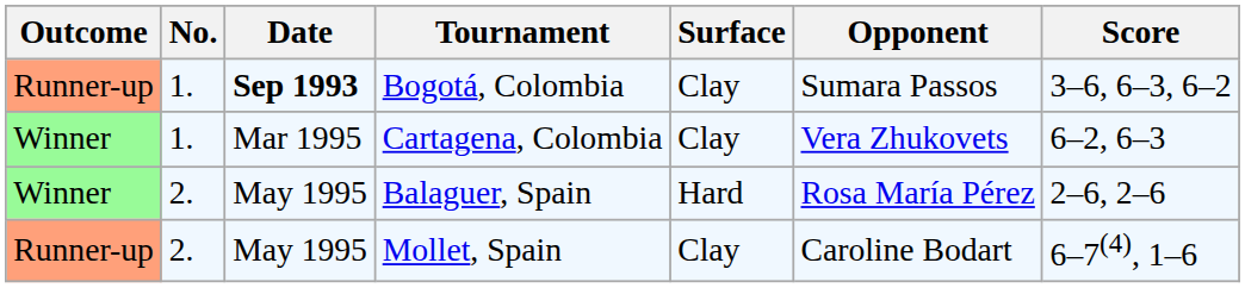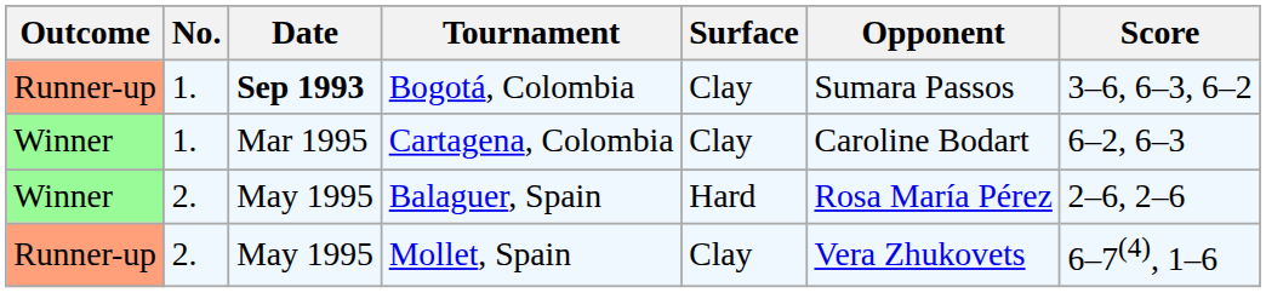 <table class="sortable wikitable" style=font-size:97%>
 <tr>
 <th>Outcome</th>
 <th>No.</th>
 <th>Date</th>
 <th>Tournament</th>
 <th>Surface</th>
 <th>Opponent</th>
 <th>Score</th>
 </tr>
 <tr style="background:#f0f8ff;">
 <td style="background:#ffa07a;">Runner-up</td>
 <td>1.</td>
 <td><strong>Sep 1993</strong></td>
 <td><a href='#'>Bogotá</a>, Colombia</td>
 <td>Clay</td>
 <td> Sumara Passos</td>
 <td>3–6, 6–3, 6–2</td>
 </tr>
 <tr style="background:#f0f8ff;">
 <td style="background:#98fb98;">Winner</td>
 <td>1.</td>
 <td>Mar 1995</td>
 <td><a href='#'>Cartagena</a>, Colombia</td>
 <td>Clay</td>
-<td> <a href='#'>Vera Zhukovets</a></td>
+<td> Caroline Bodart</td>
 <td>6–2, 6–3</td>
 </tr>
 <tr style="background:#f0f8ff;">
 <td style="background:#98fb98;">Winner</td>
 <td>2.</td>
 <td>May 1995</td>
 <td><a href='#'>Balaguer</a>, Spain</td>
 <td>Hard</td>
 <td> <a href='#'>Rosa María Pérez</a></td>
 <td>2–6, 2–6</td>
 </tr>
 <tr style="background:#f0f8ff;">
 <td style="background:#ffa07a;">Runner-up</td>
 <td>2.</td>
 <td>May 1995</td>
 <td><a href='#'>Mollet</a>, Spain</td>
 <td>Clay</td>
-<td> Caroline Bodart</td>
+<td> <a href='#'>Vera Zhukovets</a></td>
 <td>6–7<sup>(4)</sup>, 1–6</td>
 </tr>
 </table>
